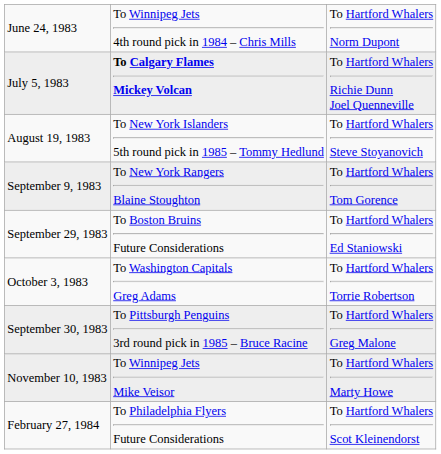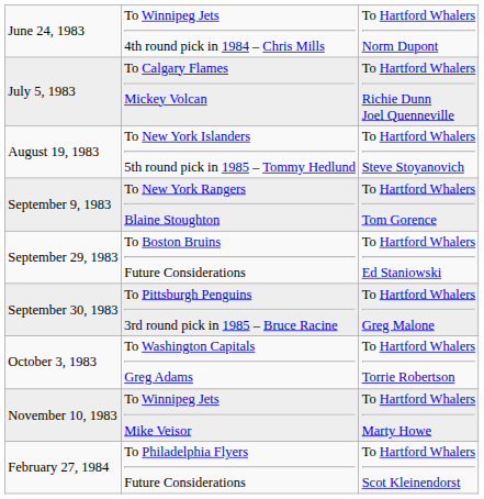 <table class="wikitable">
 <tr>
 <td>June 24, 1983</td>
 <td valign="top">To <a href='#'>Winnipeg Jets</a><hr>4th round pick in <a href='#'>1984</a> – <a href='#'>Chris Mills</a></td>
 <td valign="top">To <a href='#'>Hartford Whalers</a><hr><a href='#'>Norm Dupont</a></td>
 </tr>
 <tr style="background:#eee;">
 <td>July 5, 1983</td>
-<td valign="top"><strong>To <a href='#'>Calgary Flames</a><hr><a href='#'>Mickey Volcan</a></strong></td>
+<td valign="top">To <a href='#'>Calgary Flames</a><hr><a href='#'>Mickey Volcan</a></td>
 <td valign="top">To <a href='#'>Hartford Whalers</a><hr><a href='#'>Richie Dunn</a> <br> <a href='#'>Joel Quenneville</a></td>
 </tr>
 <tr>
 <td>August 19, 1983</td>
 <td valign="top">To <a href='#'>New York Islanders</a><hr>5th round pick in <a href='#'>1985</a> – <a href='#'>Tommy Hedlund</a></td>
 <td valign="top">To <a href='#'>Hartford Whalers</a><hr><a href='#'>Steve Stoyanovich</a></td>
 </tr>
 <tr style="background:#eee;">
 <td>September 9, 1983</td>
 <td valign="top">To <a href='#'>New York Rangers</a><hr><a href='#'>Blaine Stoughton</a></td>
 <td valign="top">To <a href='#'>Hartford Whalers</a><hr><a href='#'>Tom Gorence</a></td>
 </tr>
 <tr>
 <td>September 29, 1983</td>
 <td valign="top">To <a href='#'>Boston Bruins</a><hr>Future Considerations</td>
 <td valign="top">To <a href='#'>Hartford Whalers</a><hr><a href='#'>Ed Staniowski</a></td>
 </tr>
+<tr style="background:#eee;">
+<td>September 30, 1983</td>
+<td valign="top">To <a href='#'>Pittsburgh Penguins</a><hr>3rd round pick in <a href='#'>1985</a> – <a href='#'>Bruce Racine</a></td>
+<td valign="top">To <a href='#'>Hartford Whalers</a><hr><a href='#'>Greg Malone</a></td>
+</tr>
 <tr>
 <td>October 3, 1983</td>
 <td valign="top">To <a href='#'>Washington Capitals</a><hr><a href='#'>Greg Adams</a></td>
 <td valign="top">To <a href='#'>Hartford Whalers</a><hr><a href='#'>Torrie Robertson</a></td>
-</tr>
-<tr style="background:#eee;">
-<td>September 30, 1983</td>
-<td valign="top">To <a href='#'>Pittsburgh Penguins</a><hr>3rd round pick in <a href='#'>1985</a> – <a href='#'>Bruce Racine</a></td>
-<td valign="top">To <a href='#'>Hartford Whalers</a><hr><a href='#'>Greg Malone</a></td>
 </tr>
 <tr style="background:#eee;">
 <td>November 10, 1983</td>
 <td valign="top">To <a href='#'>Winnipeg Jets</a><hr><a href='#'>Mike Veisor</a></td>
 <td valign="top">To <a href='#'>Hartford Whalers</a><hr><a href='#'>Marty Howe</a></td>
 </tr>
 <tr>
 <td>February 27, 1984</td>
 <td valign="top">To <a href='#'>Philadelphia Flyers</a><hr>Future Considerations</td>
 <td valign="top">To <a href='#'>Hartford Whalers</a><hr><a href='#'>Scot Kleinendorst</a></td>
 </tr>
 </table>
